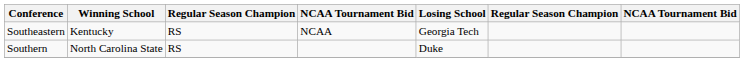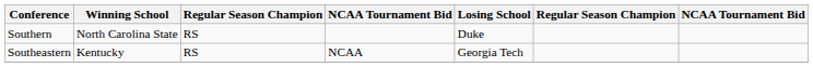 <table class="wikitable">
 <tr>
 <th>Conference</th>
 <th>Winning School</th>
 <th>Regular Season Champion</th>
 <th>NCAA Tournament Bid</th>
 <th>Losing School</th>
 <th>Regular Season Champion</th>
 <th>NCAA Tournament Bid</th>
 </tr>
 <tr>
+<td>Southern</td>
+<td>North Carolina State</td>
+<td>RS</td>
+<td></td>
+<td>Duke</td>
+<td></td>
+<td></td>
+</tr>
+<tr>
 <td>Southeastern</td>
 <td>Kentucky</td>
 <td>RS</td>
 <td>NCAA</td>
 <td>Georgia Tech</td>
 <td></td>
 <td></td>
 </tr>
 <tr>
-<td>Southern</td>
-<td>North Carolina State</td>
-<td>RS</td>
-<td></td>
-<td>Duke</td>
-<td></td>
-<td></td>
-</tr>
-<tr>
 </tr>
 </table>
